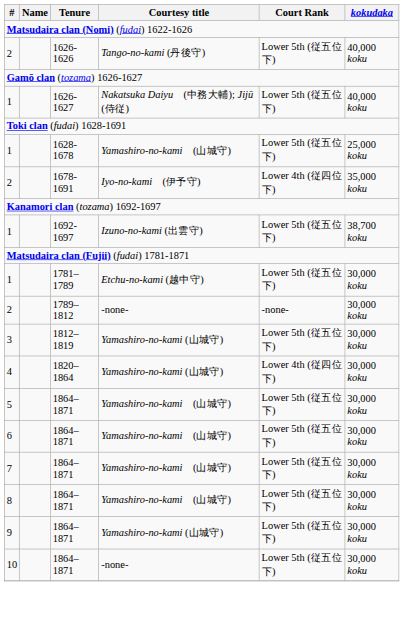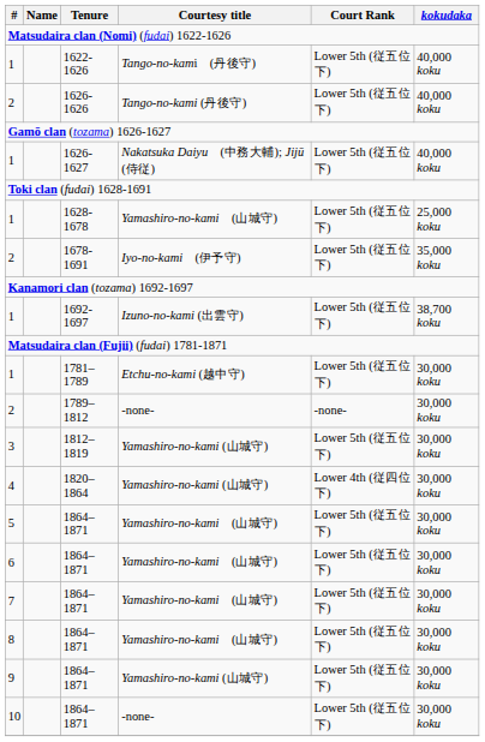 <table class=wikitable>
 <tr>
 <th>#</th>
 <th>Name</th>
 <th>Tenure</th>
 <th>Courtesy title</th>
 <th>Court Rank</th>
 <th><em><a href='#'>kokudaka</a></em></th>
 </tr>
 <tr>
 <td colspan=6> <strong><a href='#'>Matsudaira clan (Nomi)</a></strong> (<em><a href='#'>fudai</a></em>) 1622-1626</td>
+</tr>
+<tr>
+<td>1</td>
+<td></td>
+<td>1622-1626</td>
+<td><em>Tango-no-kam</em>i　(丹後守)</td>
+<td>Lower 5th (従五位下)</td>
+<td>40,000 <em>koku</em></td>
 </tr>
 <tr>
 <td>2</td>
 <td></td>
 <td>1626-1626</td>
 <td><em>Tango-no-kami</em> (丹後守)</td>
 <td>Lower 5th (従五位下)</td>
 <td>40,000 <em>koku</em></td>
 </tr>
 <tr>
 <td colspan=6> <strong><a href='#'>Gamō clan</a></strong> (<em><a href='#'>tozama</a></em>) 1626-1627</td>
 </tr>
 <tr>
 <td>1</td>
 <td></td>
 <td>1626-1627</td>
 <td><em>Nakatsuka Daiyu</em>　(中務大輔); <em>Jijū</em> (侍従)</td>
 <td>Lower 5th (従五位下)</td>
 <td>40,000 <em>koku</em></td>
 </tr>
 <tr>
 <td colspan=6> <strong><a href='#'>Toki clan</a></strong> (<em>fudai</em>) 1628-1691</td>
 </tr>
 <tr>
 <td>1</td>
 <td></td>
 <td>1628-1678</td>
 <td><em>Yamashiro-no-kami</em>　(山城守)</td>
 <td>Lower 5th (従五位下)</td>
 <td>25,000 <em>koku</em></td>
 </tr>
 <tr>
 <td>2</td>
 <td></td>
 <td>1678-1691</td>
 <td><em>Iyo-no-kami</em>　(伊予守)</td>
-<td>Lower 4th (従四位下)</td>
+<td>Lower 5th (従五位下)</td>
 <td>35,000 <em>koku</em></td>
 </tr>
 <tr>
 <td colspan=6> <strong><a href='#'>Kanamori clan</a></strong> (<em>tozama</em>) 1692-1697</td>
 </tr>
 <tr>
 <td>1</td>
 <td></td>
 <td>1692-1697</td>
 <td><em>Izuno-no-kami</em> (出雲守)</td>
 <td>Lower 5th (従五位下)</td>
 <td>38,700 <em>koku</em></td>
 </tr>
 <tr>
 <td colspan=6> <strong><a href='#'>Matsudaira clan (Fujii)</a></strong> (<em>fudai</em>) 1781-1871</td>
 </tr>
 <tr>
 <td>1</td>
 <td></td>
 <td>1781–1789</td>
 <td><em>Etchu-no-kami</em> (越中守)</td>
 <td>Lower 5th (従五位下)</td>
 <td>30,000 <em>koku</em></td>
 </tr>
 <tr>
 <td>2</td>
 <td></td>
 <td>1789–1812</td>
 <td>-none-</td>
 <td>-none-</td>
 <td>30,000 <em>koku</em></td>
 </tr>
 <tr>
 <td>3</td>
 <td></td>
 <td>1812–1819</td>
 <td><em>Yamashiro-no-kami</em> (山城守)</td>
 <td>Lower 5th (従五位下)</td>
 <td>30,000 <em>koku</em></td>
 </tr>
 <tr>
 <td>4</td>
 <td></td>
 <td>1820–1864</td>
 <td><em>Yamashiro-no-kami</em> (山城守)</td>
 <td>Lower 4th (従四位下)</td>
 <td>30,000 <em>koku</em></td>
 </tr>
 <tr>
 <td>5</td>
 <td></td>
 <td>1864–1871</td>
 <td><em>Yamashiro-no-kami</em>　(山城守)</td>
 <td>Lower 5th (従五位下)</td>
 <td>30,000  <em>koku</em></td>
 </tr>
 <tr>
 <td>6</td>
 <td></td>
 <td>1864–1871</td>
 <td><em>Yamashiro-no-kami　</em>(山城守)</td>
 <td>Lower 5th (従五位下)</td>
 <td>30,000  <em>koku</em></td>
 </tr>
 <tr>
 <td>7</td>
 <td></td>
 <td>1864–1871</td>
 <td><em>Yamashiro-no-kami</em>　(山城守)</td>
 <td>Lower 5th (従五位下)</td>
 <td>30,000  <em>koku</em></td>
 </tr>
 <tr>
 <td>8</td>
 <td></td>
 <td>1864–1871</td>
 <td><em>Yamashiro-no-kami</em>　(山城守)</td>
 <td>Lower 5th (従五位下)</td>
 <td>30,000  <em>koku</em></td>
 </tr>
 <tr>
 <td>9</td>
 <td></td>
 <td>1864–1871</td>
 <td><em>Yamashiro-no-kami</em> (山城守)</td>
 <td>Lower 5th (従五位下)</td>
 <td>30,000  <em>koku</em></td>
 </tr>
 <tr>
 <td>10</td>
 <td></td>
 <td>1864–1871</td>
 <td>-none-</td>
 <td>Lower 5th (従五位下)</td>
 <td>30,000  <em>koku</em></td>
 </tr>
 <tr>
 </tr>
 </table>
